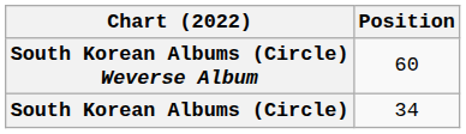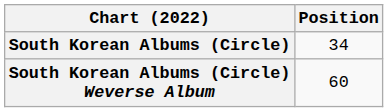 <table class="wikitable plainrowheaders" style="text-align:center">
 <tr>
 <th scope="col">Chart (2022)</th>
 <th scope="col">Position</th>
 </tr>
 <tr>
+<th scope="row">South Korean Albums (Circle)</th>
+<td>34</td>
+</tr>
+<tr>
 <th scope="row">South Korean Albums (Circle)<br><em>Weverse Album</em></th>
 <td>60</td>
 </tr>
-<tr>
-<th scope="row">South Korean Albums (Circle)</th>
-<td>34</td>
-</tr>
 </table>
